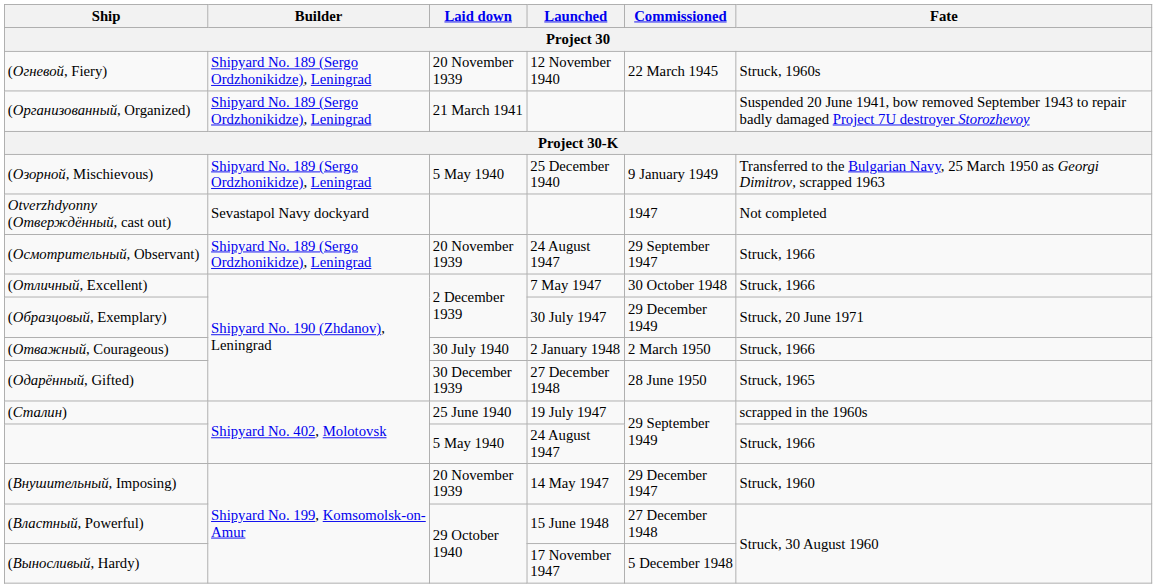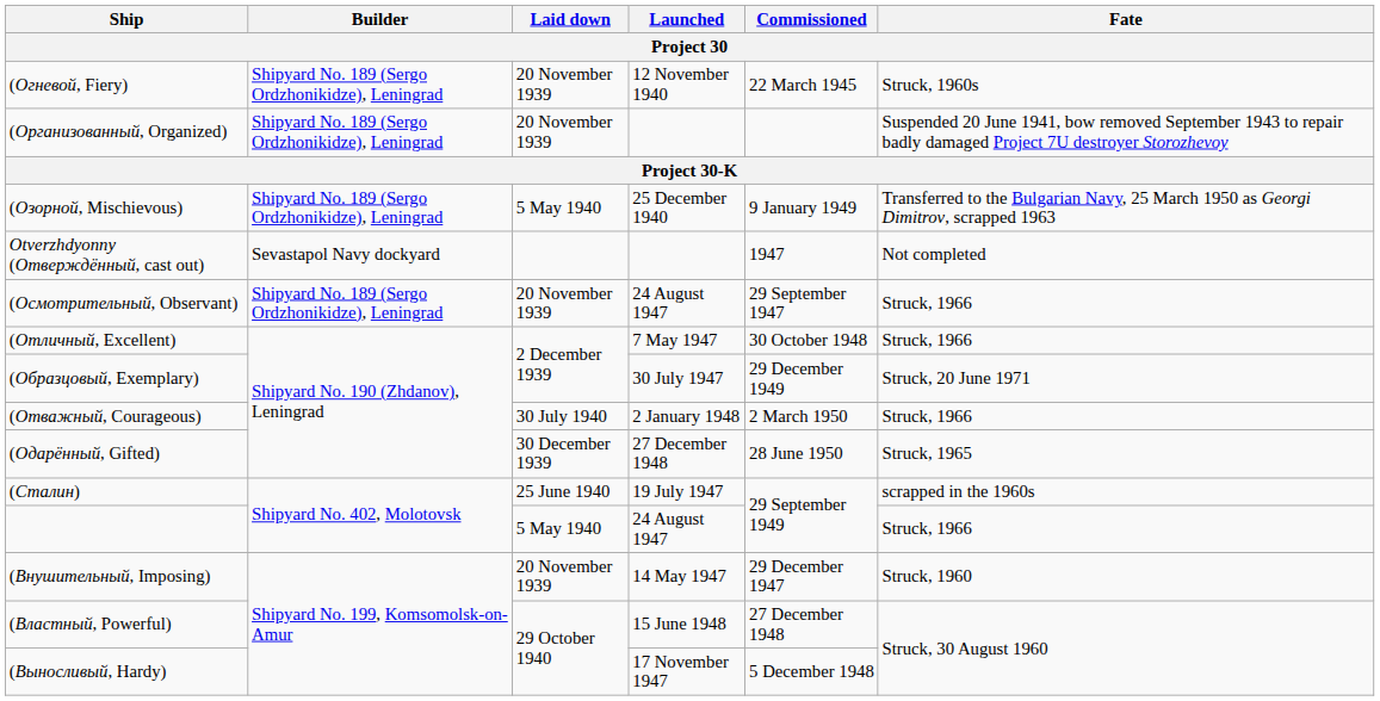 <table class="wikitable plainrowheaders">
 <tr>
 <th scope="col">Ship</th>
 <th scope="col">Builder</th>
 <th scope="col"><a href='#'>Laid down</a></th>
 <th scope="col"><a href='#'>Launched</a></th>
 <th scope="col"><a href='#'>Commissioned</a></th>
 <th scope="col">Fate</th>
 </tr>
 <tr>
 <th scope="row" colspan=6>Project 30</th>
 </tr>
 <tr>
 <td scope="row"> (<em>Огневой</em>, Fiery)</td>
 <td><a href='#'>Shipyard No. 189 (Sergo Ordzhonikidze)</a>, <a href='#'>Leningrad</a></td>
 <td>20 November 1939</td>
 <td>12 November 1940</td>
 <td>22 March 1945</td>
 <td>Struck, 1960s</td>
 </tr>
 <tr>
 <td scope="row"> (<em>Организованный</em>, Organized)</td>
 <td><a href='#'>Shipyard No. 189 (Sergo Ordzhonikidze)</a>, <a href='#'>Leningrad</a></td>
-<td>21 March 1941</td>
+<td>20 November 1939</td>
 <td></td>
 <td></td>
 <td>Suspended 20 June 1941, bow removed September 1943 to repair badly damaged <a href='#'>Project 7U destroyer <em>Storozhevoy</em></a></td>
 </tr>
 <tr>
 <th scope="row" colspan=6>Project 30-K</th>
 </tr>
 <tr>
 <td scope="row"> (<em>Озорной</em>, Mischievous)</td>
 <td><a href='#'>Shipyard No. 189 (Sergo Ordzhonikidze)</a>, <a href='#'>Leningrad</a></td>
 <td>5 May 1940</td>
 <td>25 December 1940</td>
 <td>9 January 1949</td>
 <td>Transferred to the <a href='#'>Bulgarian Navy</a>, 25 March 1950 as <em>Georgi Dimitrov</em>, scrapped 1963</td>
 </tr>
 <tr>
 <td scope="row"><em>Otverzhdyonny</em> (<em>Отверждённый</em>, cast out)</td>
 <td>Sevastapol Navy dockyard</td>
 <td></td>
 <td></td>
 <td>1947</td>
 <td>Not completed</td>
 </tr>
 <tr>
 <td scope="row"> (<em>Осмотрительный</em>, Observant)</td>
 <td><a href='#'>Shipyard No. 189 (Sergo Ordzhonikidze)</a>, <a href='#'>Leningrad</a></td>
 <td>20 November 1939</td>
 <td>24 August 1947</td>
 <td>29 September 1947</td>
 <td>Struck, 1966</td>
 </tr>
 <tr>
 <td scope="row"> (<em>Отличный</em>, Excellent)</td>
 <td rowspan=4><a href='#'>Shipyard No. 190 (Zhdanov)</a>, Leningrad</td>
 <td rowspan=2>2 December 1939</td>
 <td>7 May 1947</td>
 <td>30 October 1948</td>
 <td>Struck, 1966</td>
 </tr>
 <tr>
 <td scope="row"> (<em>Образцовый</em>, Exemplary)</td>
 <td>30 July 1947</td>
 <td>29 December 1949</td>
 <td>Struck, 20 June 1971</td>
 </tr>
 <tr>
 <td scope="row"> (<em>Отважный</em>, Courageous)</td>
 <td>30 July 1940</td>
 <td>2 January 1948</td>
 <td>2 March 1950</td>
 <td>Struck, 1966</td>
 </tr>
 <tr>
 <td scope="row"> (<em>Одарённый</em>, Gifted)</td>
 <td>30 December 1939</td>
 <td>27 December 1948</td>
 <td>28 June 1950</td>
 <td>Struck, 1965</td>
 </tr>
 <tr>
 <td scope="row"> (<em>Сталин</em>)</td>
 <td rowspan=2><a href='#'>Shipyard No. 402</a>, <a href='#'>Molotovsk</a></td>
 <td>25 June 1940</td>
 <td>19 July 1947</td>
 <td rowspan=2>29 September 1949</td>
 <td>scrapped in the 1960s</td>
 </tr>
 <tr>
 <td scope="row"></td>
 <td>5 May 1940</td>
 <td>24 August 1947</td>
 <td>Struck, 1966</td>
 </tr>
 <tr>
 <td scope="row"> (<em>Внушительный</em>, Imposing)</td>
 <td rowspan=3><a href='#'>Shipyard No. 199</a>, <a href='#'>Komsomolsk-on-Amur</a></td>
 <td>20 November 1939</td>
 <td>14 May 1947</td>
 <td>29 December 1947</td>
 <td>Struck, 1960</td>
 </tr>
 <tr>
 <td scope="row"> (<em>Властный</em>, Powerful)</td>
 <td rowspan=2>29 October 1940</td>
 <td>15 June 1948</td>
 <td>27 December 1948</td>
 <td rowspan=2>Struck, 30 August 1960</td>
 </tr>
 <tr>
 <td scope="row"> (<em>Выносливый</em>, Hardy)</td>
 <td>17 November 1947</td>
 <td>5 December 1948</td>
 </tr>
 </table>
